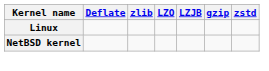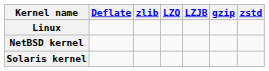 <table style="text-align: center; width: auto" class="sortable wikitable">
 <tr>
 <th>Kernel name</th>
 <th><a href='#'>Deflate</a></th>
 <th><a href='#'>zlib</a></th>
 <th><a href='#'>LZO</a></th>
 <th><a href='#'>LZJB</a></th>
 <th><a href='#'>gzip</a></th>
 <th><a href='#'>zstd</a></th>
 </tr>
 <tr>
 <th>Linux</th>
 <td></td>
 <td></td>
 <td></td>
 <td></td>
 <td></td>
 <td></td>
 </tr>
 <tr>
 <th>NetBSD kernel</th>
 <td></td>
 <td></td>
 <td></td>
 <td></td>
 <td></td>
 <td></td>
 </tr>
+<tr>
+<th>Solaris kernel</th>
+<td></td>
+<td></td>
+<td></td>
+<td></td>
+<td></td>
+<td></td>
+</tr>
 </table>
